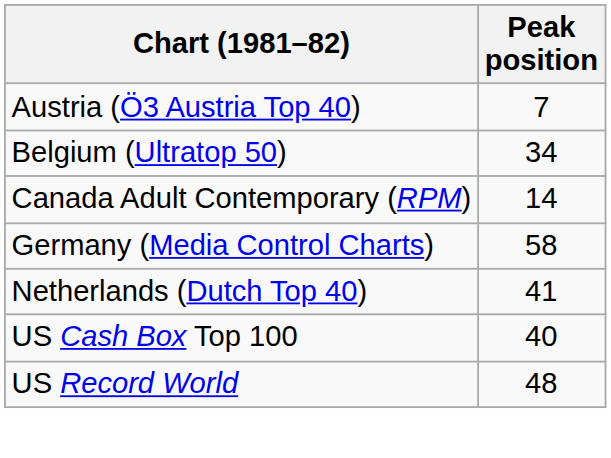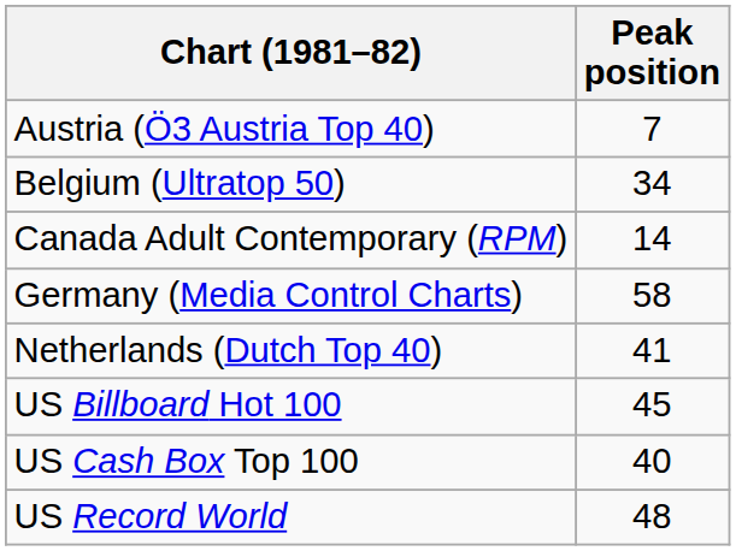 <table class="wikitable sortable">
 <tr>
 <th>Chart (1981–82)</th>
 <th>Peak<br>position</th>
 </tr>
 <tr>
 <td>Austria (<a href='#'>Ö3 Austria Top 40</a>)</td>
 <td align="center">7</td>
 </tr>
 <tr>
 <td>Belgium (<a href='#'>Ultratop 50</a>)</td>
 <td align="center">34</td>
 </tr>
 <tr>
 <td>Canada Adult Contemporary (<em><a href='#'>RPM</a></em>)</td>
 <td align="center">14</td>
 </tr>
 <tr>
 <td>Germany (<a href='#'>Media Control Charts</a>)</td>
 <td align="center">58</td>
 </tr>
 <tr>
 <td>Netherlands (<a href='#'>Dutch Top 40</a>)</td>
 <td align="center">41</td>
 </tr>
 <tr>
+<td>US <a href='#'><em>Billboard</em> Hot 100</a></td>
+<td align="center">45</td>
+</tr>
+<tr>
 <td>US <em><a href='#'>Cash Box</a></em> Top 100</td>
 <td align="center">40</td>
 </tr>
 <tr>
 <td>US <em><a href='#'>Record World</a></em></td>
 <td align="center">48</td>
 </tr>
 </table>
